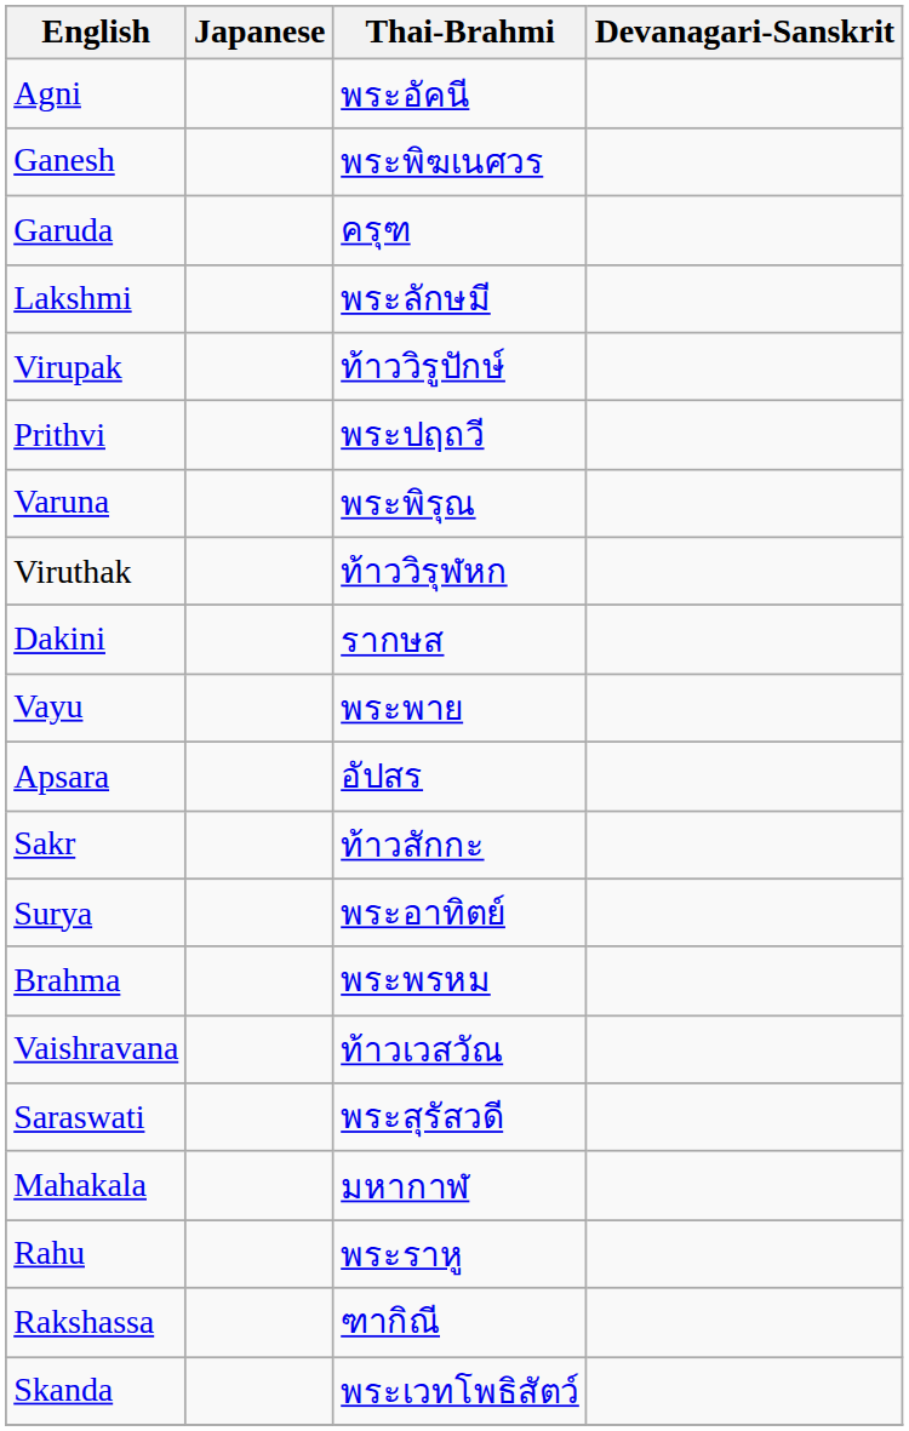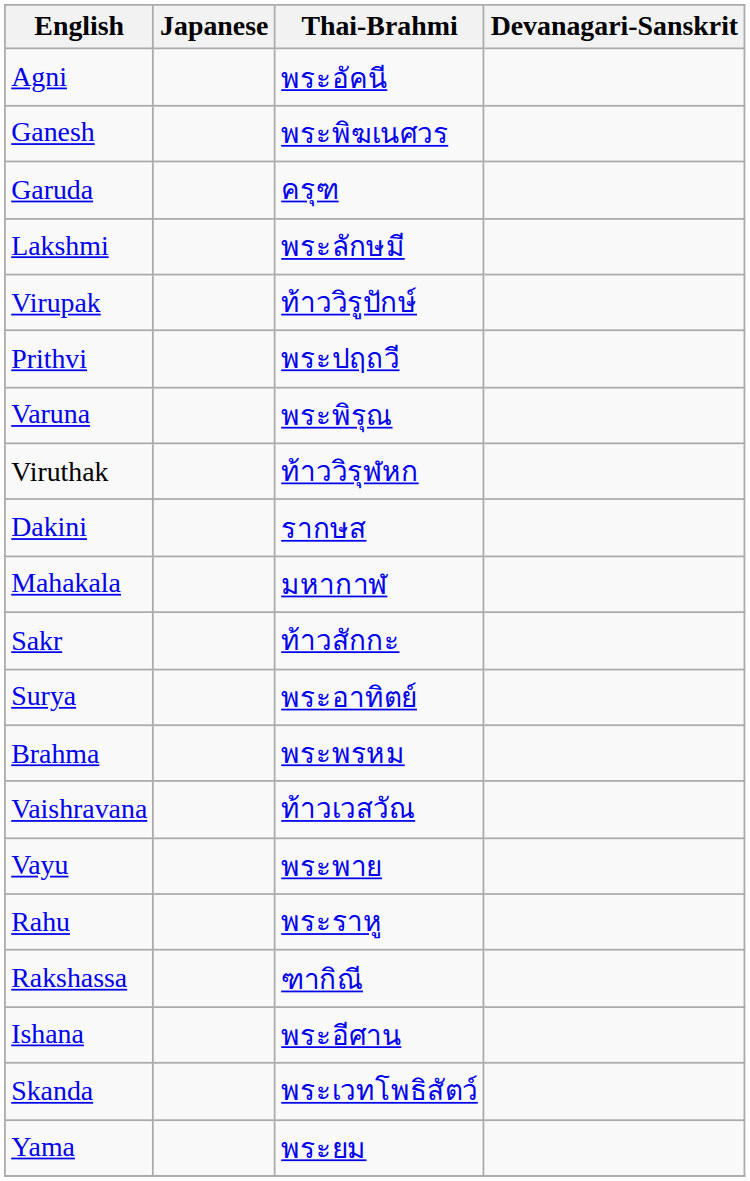 <table class="wikitable sortable" style="margin:auto;">
 <tr>
 <th>English</th>
 <th>Japanese</th>
 <th>Thai-Brahmi</th>
 <th>Devanagari-Sanskrit</th>
 </tr>
 <tr>
 <td><a href='#'>Agni</a></td>
 <td></td>
 <td><a href='#'>พระอัคนี</a></td>
 <td></td>
 </tr>
 <tr>
 <td><a href='#'>Ganesh</a></td>
 <td></td>
 <td><a href='#'>พระพิฆเนศวร</a></td>
 <td></td>
 </tr>
 <tr>
 <td><a href='#'>Garuda</a></td>
 <td></td>
 <td><a href='#'>ครุฑ</a></td>
 <td></td>
 </tr>
 <tr>
 <td><a href='#'>Lakshmi</a></td>
 <td></td>
 <td><a href='#'>พระลักษมี</a></td>
 <td></td>
 </tr>
 <tr>
 <td><a href='#'>Virupak</a></td>
 <td></td>
 <td><a href='#'>ท้าววิรูปักษ์</a></td>
 <td></td>
 </tr>
 <tr>
 <td><a href='#'>Prithvi</a></td>
 <td></td>
 <td><a href='#'>พระปฤถวี</a></td>
 <td></td>
 </tr>
 <tr>
 <td><a href='#'>Varuna</a></td>
 <td></td>
 <td><a href='#'>พระพิรุณ</a></td>
 <td></td>
 </tr>
 <tr>
 <td>Viruthak</td>
 <td></td>
 <td><a href='#'>ท้าววิรุฬหก</a></td>
 <td></td>
 </tr>
 <tr>
 <td><a href='#'>Dakini</a></td>
 <td></td>
 <td><a href='#'>รากษส</a></td>
 <td></td>
 </tr>
 <tr>
-<td><a href='#'>Vayu</a></td>
+<td><a href='#'>Mahakala</a></td>
 <td></td>
-<td><a href='#'>พระพาย</a></td>
-<td></td>
-</tr>
-<tr>
-<td><a href='#'>Apsara</a></td>
-<td></td>
-<td><a href='#'>อัปสร</a></td>
+<td><a href='#'>มหากาฬ</a></td>
 <td></td>
 </tr>
 <tr>
 <td><a href='#'>Sakr</a></td>
 <td></td>
 <td><a href='#'>ท้าวสักกะ</a></td>
 <td></td>
 </tr>
 <tr>
 <td><a href='#'>Surya</a></td>
 <td></td>
 <td><a href='#'>พระอาทิตย์</a></td>
 <td></td>
 </tr>
 <tr>
 <td><a href='#'>Brahma</a></td>
 <td></td>
 <td><a href='#'>พระพรหม</a></td>
 <td></td>
 </tr>
 <tr>
 <td><a href='#'>Vaishravana</a></td>
 <td></td>
 <td><a href='#'>ท้าวเวสวัณ</a></td>
 <td></td>
 </tr>
 <tr>
-<td><a href='#'>Saraswati</a></td>
+<td><a href='#'>Vayu</a></td>
 <td></td>
-<td><a href='#'>พระสุรัสวดี</a></td>
-<td></td>
-</tr>
-<tr>
-<td><a href='#'>Mahakala</a></td>
-<td></td>
-<td><a href='#'>มหากาฬ</a></td>
+<td><a href='#'>พระพาย</a></td>
 <td></td>
 </tr>
 <tr>
 <td><a href='#'>Rahu</a></td>
 <td></td>
 <td><a href='#'>พระราหู</a></td>
 <td></td>
 </tr>
 <tr>
 <td><a href='#'>Rakshassa</a></td>
 <td></td>
 <td><a href='#'>ฑากิณี</a></td>
 <td></td>
 </tr>
 <tr>
+<td><a href='#'>Ishana</a></td>
+<td></td>
+<td><a href='#'>พระอีศาน</a></td>
+<td></td>
+</tr>
+<tr>
 <td><a href='#'>Skanda</a></td>
 <td></td>
 <td><a href='#'>พระเวทโพธิสัตว์</a></td>
 <td></td>
 </tr>
 <tr>
+<td><a href='#'>Yama</a></td>
+<td></td>
+<td><a href='#'>พระยม</a></td>
+<td></td>
+</tr>
+<tr>
 </tr>
 </table>
